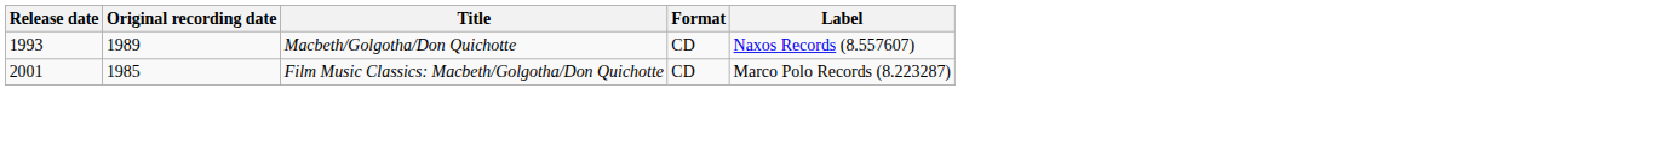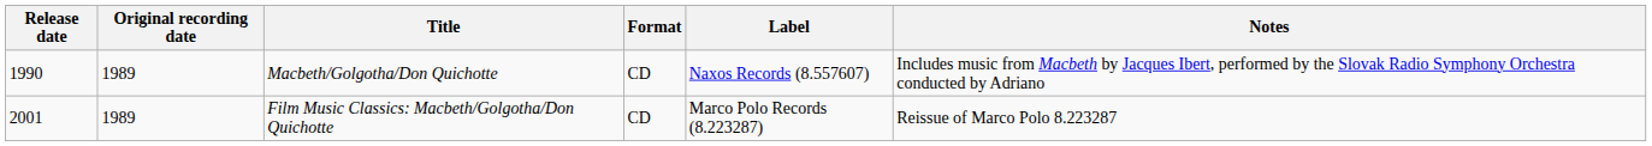 <table class="wikitable sortable">
 <tr>
 <th>Release date</th>
 <th class="unsortable">Original recording date</th>
 <th>Title</th>
 <th class="unsortable">Format</th>
 <th>Label</th>
+<th class="unsortable">Notes</th>
 </tr>
 <tr align="center">
-<td align="left">1993</td>
+<td align="left">1990</td>
 <td align="left">1989</td>
 <td align="left"><em>Macbeth/Golgotha/Don Quichotte</em></td>
 <td align="left">CD</td>
 <td align="left"><a href='#'>Naxos Records</a> (8.557607)</td>
+<td align="left">Includes music from <em><a href='#'>Macbeth</a></em> by <a href='#'>Jacques Ibert</a>, performed by the <a href='#'>Slovak Radio Symphony Orchestra</a> conducted by Adriano</td>
 </tr>
 <tr align="center">
 <td align="left">2001</td>
-<td align="left">1985</td>
+<td align="left">1989</td>
 <td align="left"><em>Film Music Classics: Macbeth/Golgotha/Don Quichotte</em></td>
 <td align="left">CD</td>
 <td align="left">Marco Polo Records (8.223287)</td>
+<td align="left">Reissue of Marco Polo 8.223287</td>
 </tr>
 </table>
